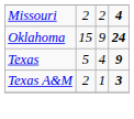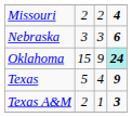 <table class="wikitable sortable">
 <tr>
 </tr>
 <tr>
 <td><em><a href='#'>Missouri</a></em></td>
 <td style="text-align: center;"><em>2</em></td>
 <td style="text-align: center;"><em>2</em></td>
 <td style="text-align: center;"><strong><em>4</em></strong></td>
 </tr>
 <tr>
+<td><em><a href='#'>Nebraska</a></em></td>
+<td style="text-align: center;"><em>3</em></td>
+<td style="text-align: center;"><em>3</em></td>
+<td style="text-align: center;"><strong><em>6</em></strong></td>
+</tr>
+<tr>
 <td><em><a href='#'>Oklahoma</a></em></td>
 <td style="text-align: center;"><em>15</em></td>
 <td style="text-align: center;"><em>9</em></td>
-<td style="text-align: center;"><strong><em>24</em></strong></td>
+<td style="background: paleturquoise; text-align: center;"><strong><em>24</em></strong></td>
 </tr>
 <tr>
 <td><em><a href='#'>Texas</a></em></td>
 <td style="text-align: center;"><em>5</em></td>
 <td style="text-align: center;"><em>4</em></td>
 <td style="text-align: center;"><strong><em>9</em></strong></td>
 </tr>
 <tr>
 <td><em><a href='#'>Texas A&M</a></em></td>
 <td style="text-align: center;"><em>2</em></td>
 <td style="text-align: center;"><em>1</em></td>
 <td style="text-align: center;"><strong><em>3</em></strong></td>
 </tr>
 <tr>
 </tr>
 </table>
